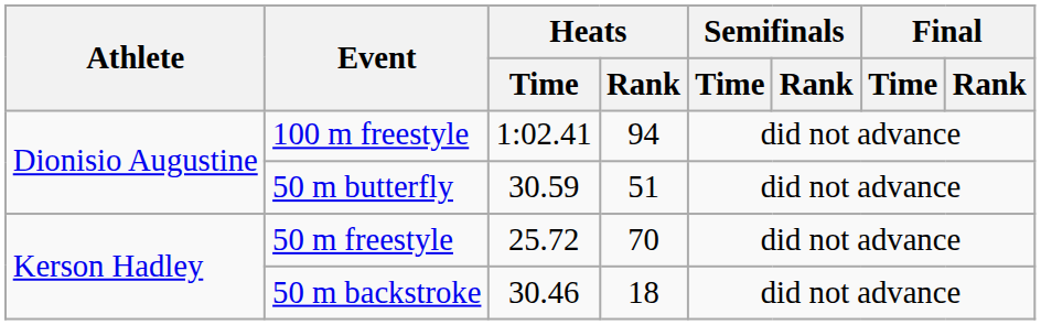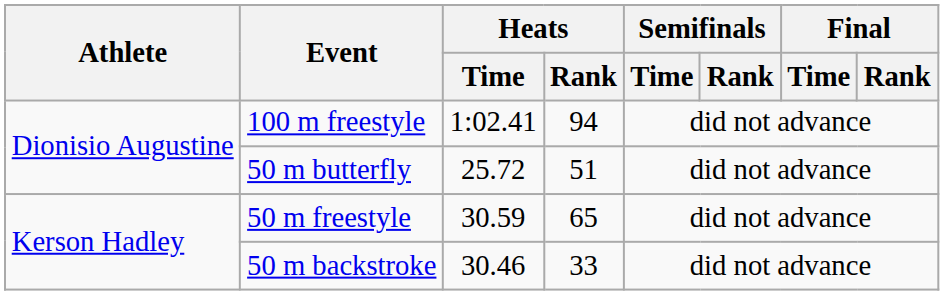 <table class=wikitable style="font-size:90%">
 <tr>
 <th rowspan=2>Athlete</th>
 <th rowspan=2>Event</th>
 <th colspan=2>Heats</th>
 <th colspan=2>Semifinals</th>
 <th colspan=2>Final</th>
 </tr>
 <tr>
 <th>Time</th>
 <th>Rank</th>
 <th>Time</th>
 <th>Rank</th>
 <th>Time</th>
 <th>Rank</th>
 </tr>
 <tr>
 <td rowspan=2><a href='#'>Dionisio Augustine</a></td>
 <td><a href='#'>100 m freestyle</a></td>
 <td align=center>1:02.41</td>
 <td align=center>94</td>
 <td align=center colspan=4>did not advance</td>
 </tr>
 <tr>
 <td><a href='#'>50 m butterfly</a></td>
-<td align=center>30.59</td>
+<td align=center>25.72</td>
 <td align=center>51</td>
 <td align=center colspan=4>did not advance</td>
 </tr>
 <tr>
 <td rowspan=2><a href='#'>Kerson Hadley</a></td>
 <td><a href='#'>50 m freestyle</a></td>
-<td align=center>25.72</td>
-<td align=center>70</td>
+<td align=center>30.59</td>
+<td align=center>65</td>
 <td align=center colspan=4>did not advance</td>
 </tr>
 <tr>
 <td><a href='#'>50 m backstroke</a></td>
 <td align=center>30.46</td>
-<td align=center>18</td>
+<td align=center>33</td>
 <td align=center colspan=4>did not advance</td>
 </tr>
 </table>
